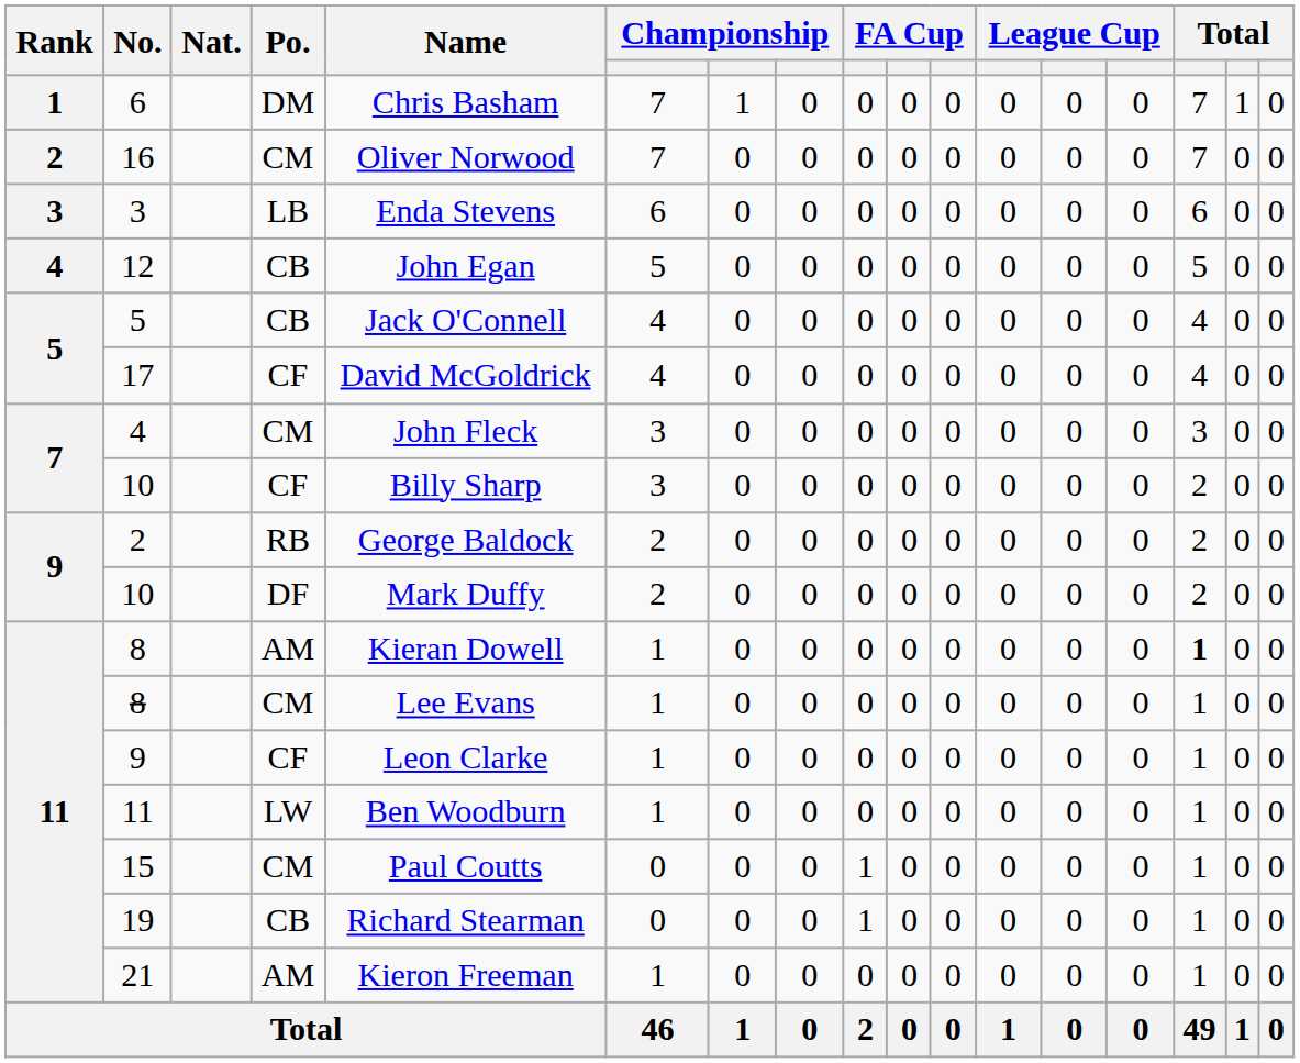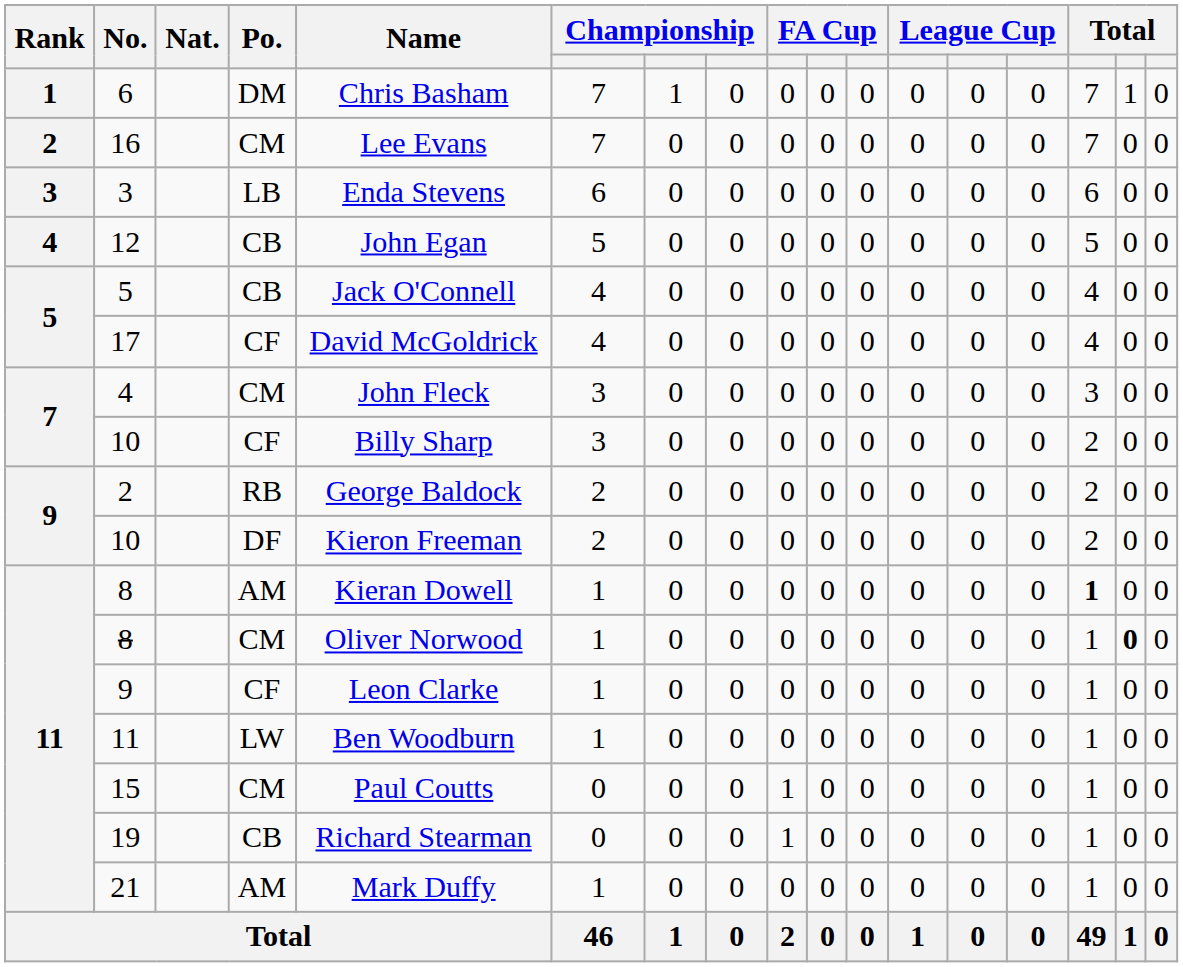 <table class="wikitable" style="text-align:center; font-size:95%; width:95%;">
 <tr>
 <th rowspan=2>Rank</th>
 <th rowspan=2>No.</th>
 <th rowspan=2>Nat.</th>
 <th rowspan=2>Po.</th>
 <th rowspan=2>Name</th>
 <th colspan=3><a href='#'>Championship</a></th>
 <th colspan=3><a href='#'>FA Cup</a></th>
 <th colspan=3><a href='#'>League Cup</a></th>
 <th colspan=3>Total</th>
 </tr>
 <tr>
 <th></th>
 <th></th>
 <th></th>
 <th></th>
 <th></th>
 <th></th>
 <th></th>
 <th></th>
 <th></th>
 <th></th>
 <th></th>
 <th></th>
 </tr>
 <tr>
 <th rowspan=1>1</th>
 <td>6</td>
 <td></td>
 <td>DM</td>
 <td><a href='#'>Chris Basham</a></td>
 <td>7</td>
 <td>1</td>
 <td>0</td>
 <td>0</td>
 <td>0</td>
 <td>0</td>
 <td>0</td>
 <td>0</td>
 <td>0</td>
 <td>7</td>
 <td>1</td>
 <td>0</td>
 </tr>
 <tr>
 <th rowspan=1>2</th>
 <td>16</td>
 <td></td>
 <td>CM</td>
-<td><a href='#'>Oliver Norwood</a></td>
+<td><a href='#'>Lee Evans</a></td>
 <td>7</td>
 <td>0</td>
 <td>0</td>
 <td>0</td>
 <td>0</td>
 <td>0</td>
 <td>0</td>
 <td>0</td>
 <td>0</td>
 <td>7</td>
 <td>0</td>
 <td>0</td>
 </tr>
 <tr>
 <th rowspan=1>3</th>
 <td>3</td>
 <td></td>
 <td>LB</td>
 <td><a href='#'>Enda Stevens</a></td>
 <td>6</td>
 <td>0</td>
 <td>0</td>
 <td>0</td>
 <td>0</td>
 <td>0</td>
 <td>0</td>
 <td>0</td>
 <td>0</td>
 <td>6</td>
 <td>0</td>
 <td>0</td>
 </tr>
 <tr>
 <th rowspan=1>4</th>
 <td>12</td>
 <td></td>
 <td>CB</td>
 <td><a href='#'>John Egan</a></td>
 <td>5</td>
 <td>0</td>
 <td>0</td>
 <td>0</td>
 <td>0</td>
 <td>0</td>
 <td>0</td>
 <td>0</td>
 <td>0</td>
 <td>5</td>
 <td>0</td>
 <td>0</td>
 </tr>
 <tr>
 <th rowspan=2>5</th>
 <td>5</td>
 <td></td>
 <td>CB</td>
 <td><a href='#'>Jack O'Connell</a></td>
 <td>4</td>
 <td>0</td>
 <td>0</td>
 <td>0</td>
 <td>0</td>
 <td>0</td>
 <td>0</td>
 <td>0</td>
 <td>0</td>
 <td>4</td>
 <td>0</td>
 <td>0</td>
 </tr>
 <tr>
 <td>17</td>
 <td></td>
 <td>CF</td>
 <td><a href='#'>David McGoldrick</a></td>
 <td>4</td>
 <td>0</td>
 <td>0</td>
 <td>0</td>
 <td>0</td>
 <td>0</td>
 <td>0</td>
 <td>0</td>
 <td>0</td>
 <td>4</td>
 <td>0</td>
 <td>0</td>
 </tr>
 <tr>
 <th rowspan=2>7</th>
 <td>4</td>
 <td></td>
 <td>CM</td>
 <td><a href='#'>John Fleck</a></td>
 <td>3</td>
 <td>0</td>
 <td>0</td>
 <td>0</td>
 <td>0</td>
 <td>0</td>
 <td>0</td>
 <td>0</td>
 <td>0</td>
 <td>3</td>
 <td>0</td>
 <td>0</td>
 </tr>
 <tr>
 <td>10</td>
 <td></td>
 <td>CF</td>
 <td><a href='#'>Billy Sharp</a></td>
 <td>3</td>
 <td>0</td>
 <td>0</td>
 <td>0</td>
 <td>0</td>
 <td>0</td>
 <td>0</td>
 <td>0</td>
 <td>0</td>
 <td>2</td>
 <td>0</td>
 <td>0</td>
 </tr>
 <tr>
 <th rowspan=2>9</th>
 <td>2</td>
 <td></td>
 <td>RB</td>
 <td><a href='#'>George Baldock</a></td>
 <td>2</td>
 <td>0</td>
 <td>0</td>
 <td>0</td>
 <td>0</td>
 <td>0</td>
 <td>0</td>
 <td>0</td>
 <td>0</td>
 <td>2</td>
 <td>0</td>
 <td>0</td>
 </tr>
 <tr>
 <td>10</td>
 <td></td>
 <td>DF</td>
-<td><a href='#'>Mark Duffy</a></td>
+<td><a href='#'>Kieron Freeman</a></td>
 <td>2</td>
 <td>0</td>
 <td>0</td>
 <td>0</td>
 <td>0</td>
 <td>0</td>
 <td>0</td>
 <td>0</td>
 <td>0</td>
 <td>2</td>
 <td>0</td>
 <td>0</td>
 </tr>
 <tr>
 <th rowspan=7>11</th>
 <td>8</td>
 <td></td>
 <td>AM</td>
 <td><a href='#'>Kieran Dowell</a></td>
 <td>1</td>
 <td>0</td>
 <td>0</td>
 <td>0</td>
 <td>0</td>
 <td>0</td>
 <td>0</td>
 <td>0</td>
 <td>0</td>
 <td><strong>1</strong></td>
 <td>0</td>
 <td>0</td>
 </tr>
 <tr>
 <td><s>8</s></td>
 <td></td>
 <td>CM</td>
-<td><a href='#'>Lee Evans</a></td>
+<td><a href='#'>Oliver Norwood</a></td>
 <td>1</td>
 <td>0</td>
 <td>0</td>
 <td>0</td>
 <td>0</td>
 <td>0</td>
 <td>0</td>
 <td>0</td>
 <td>0</td>
 <td>1</td>
-<td>0</td>
+<td><strong>0</strong></td>
 <td>0</td>
 </tr>
 <tr>
 <td>9</td>
 <td></td>
 <td>CF</td>
 <td><a href='#'>Leon Clarke</a></td>
 <td>1</td>
 <td>0</td>
 <td>0</td>
 <td>0</td>
 <td>0</td>
 <td>0</td>
 <td>0</td>
 <td>0</td>
 <td>0</td>
 <td>1</td>
 <td>0</td>
 <td>0</td>
 </tr>
 <tr>
 <td>11</td>
 <td></td>
 <td>LW</td>
 <td><a href='#'>Ben Woodburn</a></td>
 <td>1</td>
 <td>0</td>
 <td>0</td>
 <td>0</td>
 <td>0</td>
 <td>0</td>
 <td>0</td>
 <td>0</td>
 <td>0</td>
 <td>1</td>
 <td>0</td>
 <td>0</td>
 </tr>
 <tr>
 <td>15</td>
 <td></td>
 <td>CM</td>
 <td><a href='#'>Paul Coutts</a></td>
 <td>0</td>
 <td>0</td>
 <td>0</td>
 <td>1</td>
 <td>0</td>
 <td>0</td>
 <td>0</td>
 <td>0</td>
 <td>0</td>
 <td>1</td>
 <td>0</td>
 <td>0</td>
 </tr>
 <tr>
 <td>19</td>
 <td></td>
 <td>CB</td>
 <td><a href='#'>Richard Stearman</a></td>
 <td>0</td>
 <td>0</td>
 <td>0</td>
 <td>1</td>
 <td>0</td>
 <td>0</td>
 <td>0</td>
 <td>0</td>
 <td>0</td>
 <td>1</td>
 <td>0</td>
 <td>0</td>
 </tr>
 <tr>
 <td>21</td>
 <td></td>
 <td>AM</td>
-<td><a href='#'>Kieron Freeman</a></td>
+<td><a href='#'>Mark Duffy</a></td>
 <td>1</td>
 <td>0</td>
 <td>0</td>
 <td>0</td>
 <td>0</td>
 <td>0</td>
 <td>0</td>
 <td>0</td>
 <td>0</td>
 <td>1</td>
 <td>0</td>
 <td>0</td>
 </tr>
 <tr>
 <th colspan=5>Total</th>
 <th>46</th>
 <th>1</th>
 <th>0</th>
 <th>2</th>
 <th>0</th>
 <th>0</th>
 <th>1</th>
 <th>0</th>
 <th>0</th>
 <th>49</th>
 <th>1</th>
 <th>0</th>
 </tr>
 </table>
